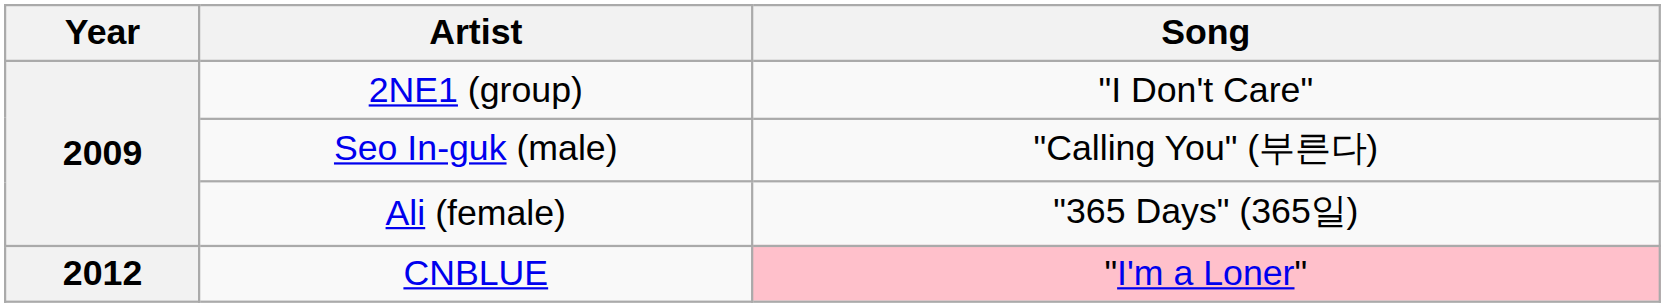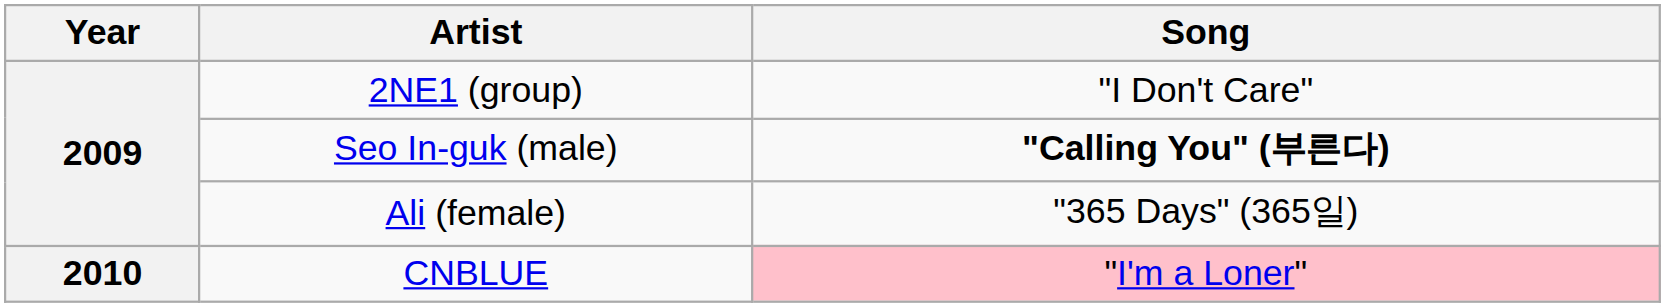 <table class="wikitable plainrowheaders" style="text-align:center;">
 <tr>
 <th style="width:5em;">Year</th>
 <th style="width:15em;">Artist</th>
 <th style="width:25em;">Song</th>
 </tr>
 <tr>
 <th rowspan="3">2009</th>
 <td><a href='#'>2NE1</a> (group)</td>
 <td>"I Don't Care"</td>
 </tr>
 <tr>
 <td><a href='#'>Seo In-guk</a> (male)</td>
-<td>"Calling You" (부른다)</td>
+<td><strong>"Calling You" (부른다)</strong></td>
 </tr>
 <tr>
 <td><a href='#'>Ali</a> (female)</td>
 <td>"365 Days" (365일)</td>
 </tr>
 <tr>
-<th>2012</th>
+<th>2010</th>
 <td><a href='#'>CNBLUE</a></td>
 <td style="background: pink;">"<a href='#'>I'm a Loner</a>"</td>
 </tr>
 </table>
